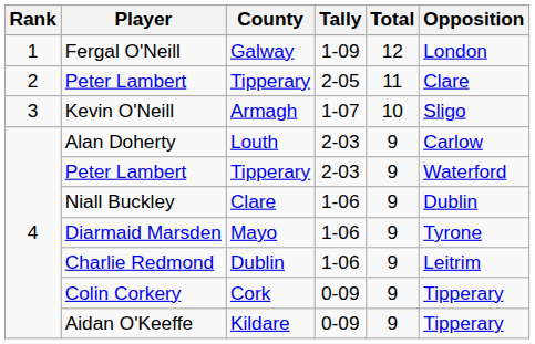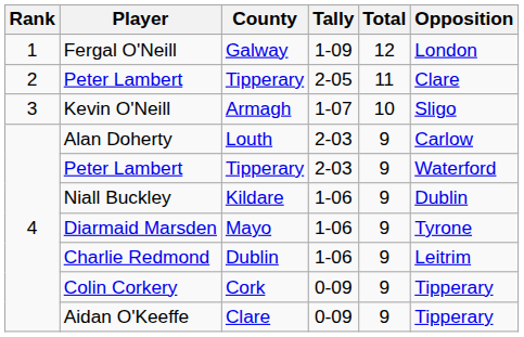 <table class="wikitable">
 <tr>
 <th>Rank</th>
 <th>Player</th>
 <th>County</th>
 <th>Tally</th>
 <th>Total</th>
 <th>Opposition</th>
 </tr>
 <tr>
 <td style="text-align:center;">1</td>
 <td>Fergal O'Neill</td>
 <td><a href='#'>Galway</a></td>
 <td align=center>1-09</td>
 <td align=center>12</td>
 <td><a href='#'>London</a></td>
 </tr>
 <tr>
 <td style="text-align:center;">2</td>
 <td><a href='#'>Peter Lambert</a></td>
 <td><a href='#'>Tipperary</a></td>
 <td align=center>2-05</td>
 <td align=center>11</td>
 <td><a href='#'>Clare</a></td>
 </tr>
 <tr>
 <td style="text-align:center;">3</td>
 <td>Kevin O'Neill</td>
 <td><a href='#'>Armagh</a></td>
 <td align=center>1-07</td>
 <td align=center>10</td>
 <td><a href='#'>Sligo</a></td>
 </tr>
 <tr>
 <td rowspan=7 style="text-align:center;">4</td>
 <td>Alan Doherty</td>
 <td><a href='#'>Louth</a></td>
 <td align=center>2-03</td>
 <td align=center>9</td>
 <td><a href='#'>Carlow</a></td>
 </tr>
 <tr>
 <td><a href='#'>Peter Lambert</a></td>
 <td><a href='#'>Tipperary</a></td>
 <td align=center>2-03</td>
 <td align=center>9</td>
 <td><a href='#'>Waterford</a></td>
 </tr>
 <tr>
 <td>Niall Buckley</td>
-<td><a href='#'>Clare</a></td>
+<td><a href='#'>Kildare</a></td>
 <td align=center>1-06</td>
 <td align=center>9</td>
 <td><a href='#'>Dublin</a></td>
 </tr>
 <tr>
 <td><a href='#'>Diarmaid Marsden</a></td>
 <td><a href='#'>Mayo</a></td>
 <td align=center>1-06</td>
 <td align=center>9</td>
 <td><a href='#'>Tyrone</a></td>
 </tr>
 <tr>
 <td><a href='#'>Charlie Redmond</a></td>
 <td><a href='#'>Dublin</a></td>
 <td align=center>1-06</td>
 <td align=center>9</td>
 <td><a href='#'>Leitrim</a></td>
 </tr>
 <tr>
 <td><a href='#'>Colin Corkery</a></td>
 <td><a href='#'>Cork</a></td>
 <td align=center>0-09</td>
 <td align=center>9</td>
 <td><a href='#'>Tipperary</a></td>
 </tr>
 <tr>
 <td>Aidan O'Keeffe</td>
-<td><a href='#'>Kildare</a></td>
+<td><a href='#'>Clare</a></td>
 <td align=center>0-09</td>
 <td align=center>9</td>
 <td><a href='#'>Tipperary</a></td>
 </tr>
 </table>
